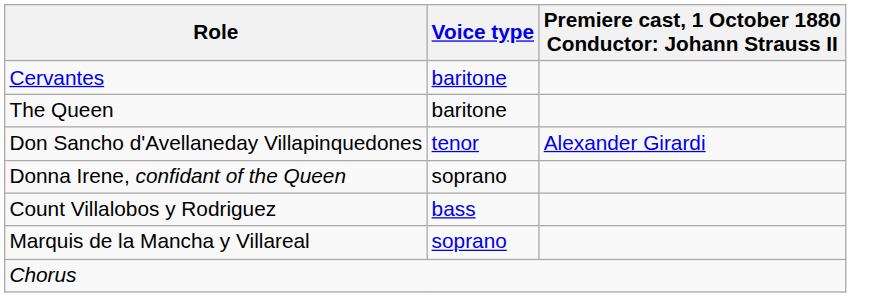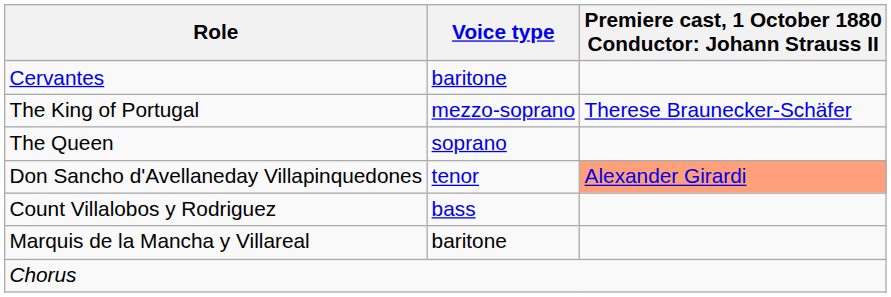 <table class="wikitable">
 <tr>
 <th>Role</th>
 <th><a href='#'>Voice type</a></th>
 <th>Premiere cast, 1 October 1880<br>Conductor: Johann Strauss II</th>
 </tr>
 <tr>
 <td><a href='#'>Cervantes</a></td>
 <td><a href='#'>baritone</a></td>
 <td></td>
 </tr>
 <tr>
+<td>The King of Portugal</td>
+<td><a href='#'>mezzo-soprano</a></td>
+<td><a href='#'>Therese Braunecker-Schäfer</a></td>
+</tr>
+<tr>
 <td>The Queen</td>
-<td>baritone</td>
+<td><a href='#'>soprano</a></td>
 <td></td>
 </tr>
 <tr>
 <td>Don Sancho d'Avellaneday Villapinquedones</td>
 <td><a href='#'>tenor</a></td>
-<td><a href='#'>Alexander Girardi</a></td>
-</tr>
-<tr>
-<td>Donna Irene, <em>confidant of the Queen</em></td>
-<td>soprano</td>
-<td></td>
+<td style="background: lightsalmon;"><a href='#'>Alexander Girardi</a></td>
 </tr>
 <tr>
 <td>Count Villalobos y Rodriguez</td>
 <td><a href='#'>bass</a></td>
 <td></td>
 </tr>
 <tr>
 <td>Marquis de la Mancha y Villareal</td>
-<td><a href='#'>soprano</a></td>
+<td>baritone</td>
 <td></td>
 </tr>
 <tr>
 <td colspan="3"><em>Chorus</em></td>
 </tr>
 </table>
